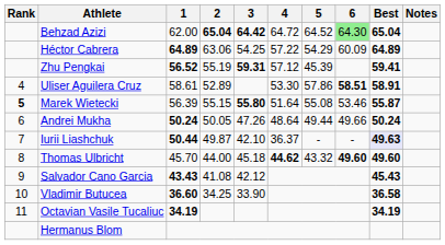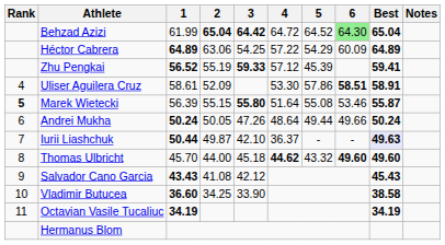 <table class="wikitable sortable" style="text-align:center">
 <tr>
 <th>Rank</th>
 <th>Athlete</th>
 <th>1</th>
 <th>2</th>
 <th>3</th>
 <th>4</th>
 <th>5</th>
 <th>6</th>
 <th>Best</th>
 <th>Notes</th>
 </tr>
 <tr>
 <td></td>
 <td style="text-align:left"><a href='#'>Behzad Azizi</a><br></td>
-<td>62.00</td>
+<td>61.99</td>
 <td><strong>65.04</strong></td>
 <td><strong>64.42</strong></td>
 <td>64.72</td>
 <td>64.52</td>
 <td style="background: lightgreen;">64.30</td>
 <td><strong>65.04</strong></td>
 <td></td>
 </tr>
 <tr>
 <td></td>
 <td style="text-align:left"><a href='#'>Héctor Cabrera</a><br></td>
 <td><strong>64.89</strong></td>
 <td>63.06</td>
 <td>54.25</td>
 <td>57.22</td>
 <td>54.29</td>
 <td>60.09</td>
 <td><strong>64.89</strong></td>
 <td></td>
 </tr>
 <tr>
 <td></td>
 <td style="text-align:left"><a href='#'>Zhu Pengkai</a><br></td>
 <td><strong>56.52</strong></td>
 <td>55.19</td>
-<td><strong>59.31</strong></td>
+<td><strong>59.33</strong></td>
 <td>57.12</td>
 <td>45.39</td>
 <td></td>
 <td><strong>59.41</strong></td>
 <td></td>
 </tr>
 <tr>
 <td>4</td>
 <td style="text-align:left"><a href='#'>Uliser Aguilera Cruz</a><br></td>
 <td>58.61</td>
-<td>52.89</td>
+<td>52.09</td>
 <td></td>
 <td>53.30</td>
 <td>57.86</td>
 <td><strong>58.51</strong></td>
 <td><strong>58.91</strong></td>
 <td></td>
 </tr>
 <tr>
 <td><strong>5</strong></td>
 <td style="text-align:left"><a href='#'>Marek Wietecki</a><br></td>
 <td>56.39</td>
 <td>55.15</td>
 <td><strong>55.80</strong></td>
 <td>51.64</td>
 <td>55.08</td>
 <td>53.46</td>
 <td><strong>55.87</strong></td>
 <td></td>
 </tr>
 <tr>
 <td>6</td>
 <td style="text-align:left"><a href='#'>Andrei Mukha</a><br></td>
 <td><strong>50.24</strong></td>
 <td>50.05</td>
 <td>47.26</td>
 <td>48.64</td>
 <td>49.44</td>
 <td>49.66</td>
 <td><strong>50.24</strong></td>
 <td></td>
 </tr>
 <tr>
 <td>7</td>
 <td style="text-align:left"><a href='#'>Iurii Liashchuk</a><br></td>
 <td><strong>50.44</strong></td>
 <td>49.87</td>
 <td>42.10</td>
 <td>36.37</td>
 <td>-</td>
 <td>-</td>
 <td style="background: lavender;"><strong>49.63</strong></td>
 <td></td>
 </tr>
 <tr>
 <td>8</td>
 <td style="text-align:left"><a href='#'>Thomas Ulbricht</a><br></td>
 <td>45.70</td>
 <td>44.00</td>
 <td>45.18</td>
 <td><strong>44.62</strong></td>
 <td>43.32</td>
 <td><strong>49.60</strong></td>
 <td><strong>49.60</strong></td>
 <td></td>
 </tr>
 <tr>
 <td>9</td>
 <td style="text-align:left"><a href='#'>Salvador Cano Garcia</a><br></td>
 <td><strong>43.43</strong></td>
 <td>41.08</td>
 <td>42.12</td>
 <td colspan=3></td>
 <td><strong>45.43</strong></td>
 <td></td>
 </tr>
 <tr>
 <td>10</td>
 <td style="text-align:left"><a href='#'>Vladimir Butucea</a><br></td>
 <td><strong>36.60</strong></td>
 <td>34.25</td>
 <td>33.90</td>
 <td colspan=3></td>
-<td><strong>36.58</strong></td>
+<td><strong>38.58</strong></td>
 <td></td>
 </tr>
 <tr>
 <td>11</td>
 <td style="text-align:left"><a href='#'>Octavian Vasile Tucaliuc</a><br></td>
 <td><strong>34.19</strong></td>
 <td></td>
 <td></td>
 <td colspan=3></td>
 <td><strong>34.19</strong></td>
 <td></td>
 </tr>
 <tr>
 <td></td>
 <td style="text-align:left"><a href='#'>Hermanus Blom</a><br></td>
 <td colspan=6></td>
 <td></td>
 <td></td>
 </tr>
 </table>
